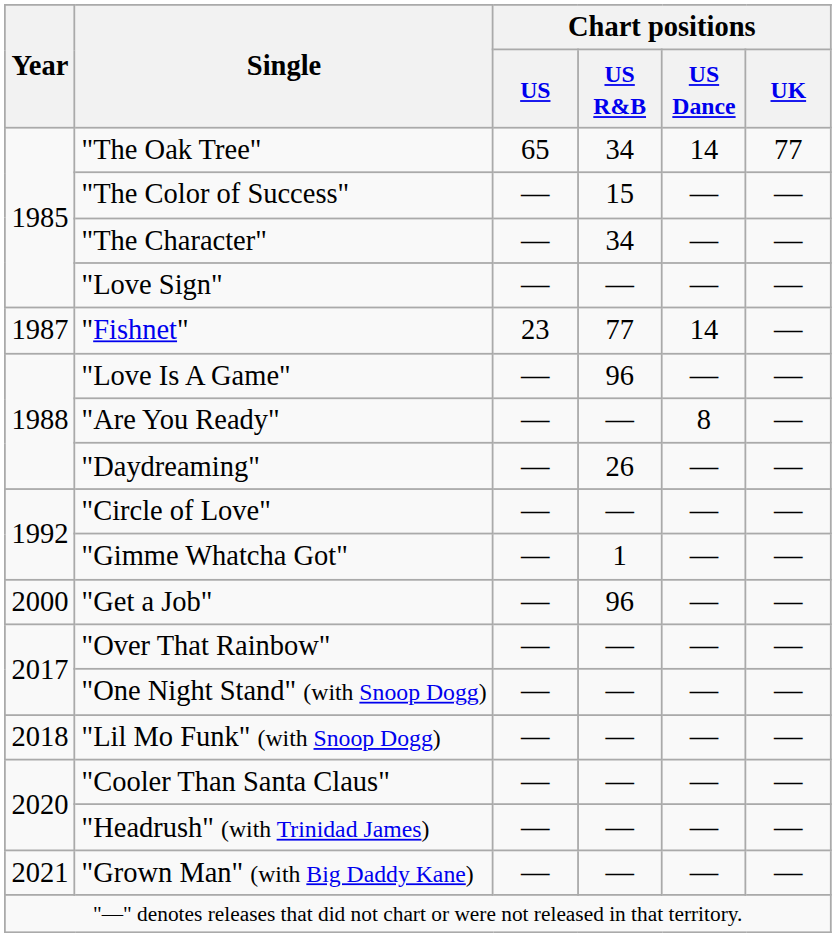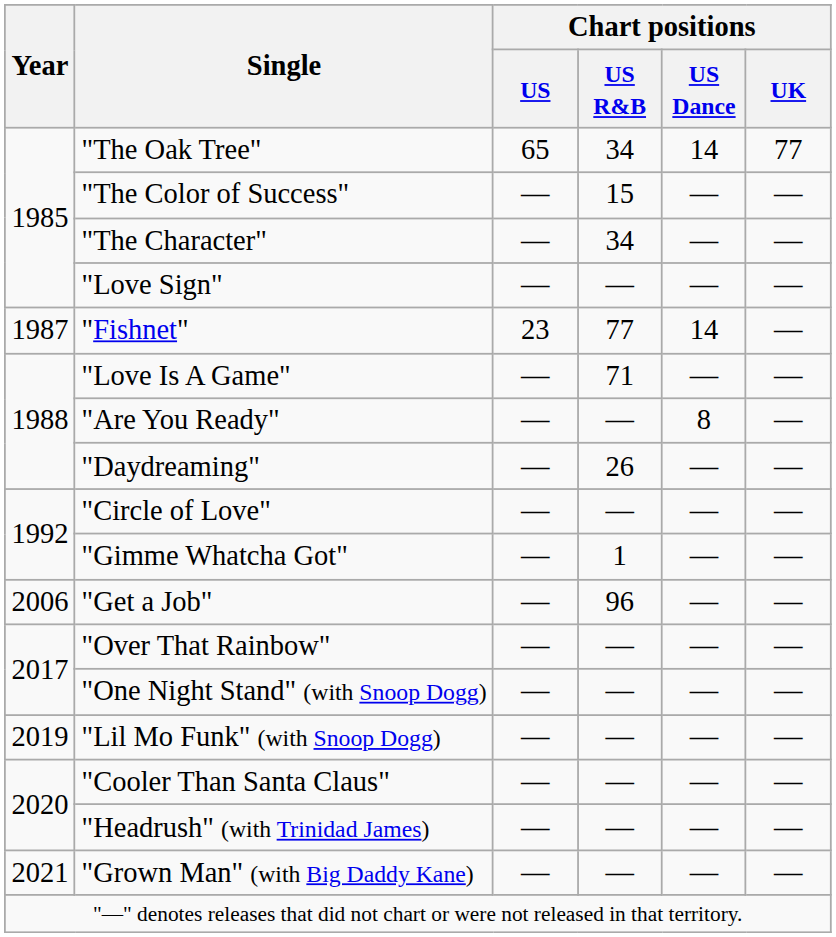 <table class="wikitable" style="text-align:center;">
 <tr>
 <th rowspan="2">Year</th>
 <th rowspan="2">Single</th>
 <th colspan="4">Chart positions</th>
 </tr>
 <tr>
 <th style="width:40px;"><small><a href='#'>US</a></small><br></th>
 <th style="width:40px;"><small><a href='#'>US<br>R&B</a></small><br></th>
 <th style="width:40px;"><small><a href='#'>US<br>Dance</a></small><br></th>
 <th style="width:40px;"><small><a href='#'>UK</a></small><br></th>
 </tr>
 <tr>
 <td rowspan="4">1985</td>
 <td style="text-align:left;">"The Oak Tree"</td>
 <td>65</td>
 <td>34</td>
 <td>14</td>
 <td>77</td>
 </tr>
 <tr>
 <td style="text-align:left;">"The Color of Success"</td>
 <td>—</td>
 <td>15</td>
 <td>—</td>
 <td>—</td>
 </tr>
 <tr>
 <td style="text-align:left;">"The Character"</td>
 <td>—</td>
 <td>34</td>
 <td>—</td>
 <td>—</td>
 </tr>
 <tr>
 <td style="text-align:left;">"Love Sign"</td>
 <td>—</td>
 <td>—</td>
 <td>—</td>
 <td>—</td>
 </tr>
 <tr>
 <td rowspan="1">1987</td>
 <td style="text-align:left;">"<a href='#'>Fishnet</a>"</td>
 <td>23</td>
 <td>77</td>
 <td>14</td>
 <td>—</td>
 </tr>
 <tr>
 <td rowspan="3">1988</td>
 <td style="text-align:left;">"Love Is A Game"</td>
 <td>—</td>
-<td>96</td>
+<td>71</td>
 <td>—</td>
 <td>—</td>
 </tr>
 <tr>
 <td style="text-align:left;">"Are You Ready"</td>
 <td>—</td>
 <td>—</td>
 <td>8</td>
 <td>—</td>
 </tr>
 <tr>
 <td style="text-align:left;">"Daydreaming"</td>
 <td>—</td>
 <td>26</td>
 <td>—</td>
 <td>—</td>
 </tr>
 <tr>
 <td rowspan="2">1992</td>
 <td style="text-align:left;">"Circle of Love"</td>
 <td>—</td>
 <td>—</td>
 <td>—</td>
 <td>—</td>
 </tr>
 <tr>
 <td style="text-align:left;">"Gimme Whatcha Got"</td>
 <td>—</td>
 <td>1</td>
 <td>—</td>
 <td>—</td>
 </tr>
 <tr>
-<td rowspan="1">2000</td>
+<td rowspan="1">2006</td>
 <td style="text-align:left;">"Get a Job"</td>
 <td>—</td>
 <td>96</td>
 <td>—</td>
 <td>—</td>
 </tr>
 <tr>
 <td rowspan="2">2017</td>
 <td style="text-align:left;">"Over That Rainbow"</td>
 <td>—</td>
 <td>—</td>
 <td>—</td>
 <td>—</td>
 </tr>
 <tr>
 <td style="text-align:left;">"One Night Stand" <small>(with <a href='#'>Snoop Dogg</a>)</small></td>
 <td>—</td>
 <td>—</td>
 <td>—</td>
 <td>—</td>
 </tr>
 <tr>
-<td rowspan="1">2018</td>
+<td rowspan="1">2019</td>
 <td style="text-align:left;">"Lil Mo Funk" <small>(with <a href='#'>Snoop Dogg</a>)</small></td>
 <td>—</td>
 <td>—</td>
 <td>—</td>
 <td>—</td>
 </tr>
 <tr>
 <td rowspan="2">2020</td>
 <td style="text-align:left;">"Cooler Than Santa Claus"</td>
 <td>—</td>
 <td>—</td>
 <td>—</td>
 <td>—</td>
 </tr>
 <tr>
 <td style="text-align:left;">"Headrush" <small>(with <a href='#'>Trinidad James</a>)</small></td>
 <td>—</td>
 <td>—</td>
 <td>—</td>
 <td>—</td>
 </tr>
 <tr>
 <td rowspan="1">2021</td>
 <td style="text-align:left;">"Grown Man" <small>(with <a href='#'>Big Daddy Kane</a>)</small></td>
 <td>—</td>
 <td>—</td>
 <td>—</td>
 <td>—</td>
 </tr>
 <tr>
 <td colspan="7" style="text-align:center; font-size:9pt;">"—" denotes releases that did not chart or were not released in that territory.</td>
 </tr>
 </table>
